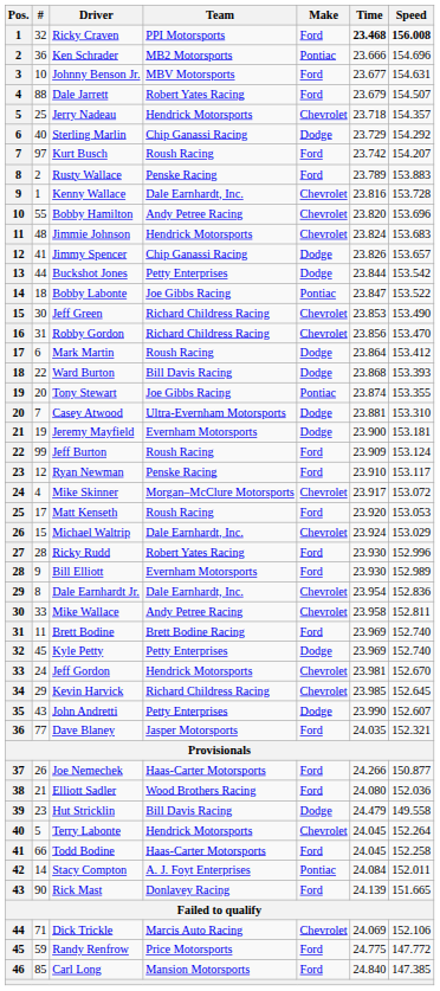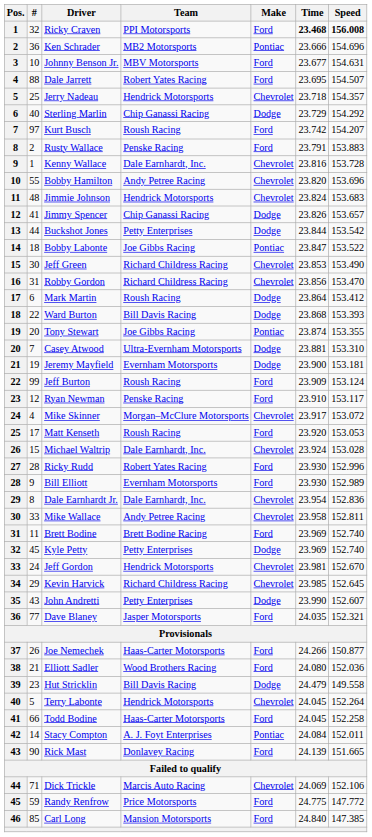 <table class="wikitable" style="font-size:95%">
 <tr>
 <th>Pos.</th>
 <th>#</th>
 <th>Driver</th>
 <th>Team</th>
 <th>Make</th>
 <th>Time</th>
 <th>Speed</th>
 </tr>
 <tr>
 <th>1</th>
 <td>32</td>
 <td><a href='#'>Ricky Craven</a></td>
 <td><a href='#'>PPI Motorsports</a></td>
 <td><a href='#'>Ford</a></td>
 <td><strong>23.468</strong></td>
 <td><strong>156.008</strong></td>
 </tr>
 <tr>
 <th>2</th>
 <td>36</td>
 <td><a href='#'>Ken Schrader</a></td>
 <td><a href='#'>MB2 Motorsports</a></td>
 <td><a href='#'>Pontiac</a></td>
 <td>23.666</td>
 <td>154.696</td>
 </tr>
 <tr>
 <th>3</th>
 <td>10</td>
 <td><a href='#'>Johnny Benson Jr.</a></td>
 <td><a href='#'>MBV Motorsports</a></td>
 <td><a href='#'>Ford</a></td>
 <td>23.677</td>
 <td>154.631</td>
 </tr>
 <tr>
 <th>4</th>
 <td>88</td>
 <td><a href='#'>Dale Jarrett</a></td>
 <td><a href='#'>Robert Yates Racing</a></td>
 <td><a href='#'>Ford</a></td>
-<td>23.679</td>
+<td>23.695</td>
 <td>154.507</td>
 </tr>
 <tr>
 <th>5</th>
 <td>25</td>
 <td><a href='#'>Jerry Nadeau</a></td>
 <td><a href='#'>Hendrick Motorsports</a></td>
 <td><a href='#'>Chevrolet</a></td>
 <td>23.718</td>
 <td>154.357</td>
 </tr>
 <tr>
 <th>6</th>
 <td>40</td>
 <td><a href='#'>Sterling Marlin</a></td>
 <td><a href='#'>Chip Ganassi Racing</a></td>
 <td><a href='#'>Dodge</a></td>
 <td>23.729</td>
 <td>154.292</td>
 </tr>
 <tr>
 <th>7</th>
 <td>97</td>
 <td><a href='#'>Kurt Busch</a></td>
 <td><a href='#'>Roush Racing</a></td>
 <td><a href='#'>Ford</a></td>
 <td>23.742</td>
 <td>154.207</td>
 </tr>
 <tr>
 <th>8</th>
 <td>2</td>
 <td><a href='#'>Rusty Wallace</a></td>
 <td><a href='#'>Penske Racing</a></td>
 <td><a href='#'>Ford</a></td>
-<td>23.789</td>
+<td>23.791</td>
 <td>153.883</td>
 </tr>
 <tr>
 <th>9</th>
 <td>1</td>
 <td><a href='#'>Kenny Wallace</a></td>
 <td><a href='#'>Dale Earnhardt, Inc.</a></td>
 <td><a href='#'>Chevrolet</a></td>
 <td>23.816</td>
 <td>153.728</td>
 </tr>
 <tr>
 <th>10</th>
 <td>55</td>
 <td><a href='#'>Bobby Hamilton</a></td>
 <td><a href='#'>Andy Petree Racing</a></td>
 <td><a href='#'>Chevrolet</a></td>
 <td>23.820</td>
 <td>153.696</td>
 </tr>
 <tr>
 <th>11</th>
 <td>48</td>
 <td><a href='#'>Jimmie Johnson</a></td>
 <td><a href='#'>Hendrick Motorsports</a></td>
 <td><a href='#'>Chevrolet</a></td>
 <td>23.824</td>
 <td>153.683</td>
 </tr>
 <tr>
 <th>12</th>
 <td>41</td>
 <td><a href='#'>Jimmy Spencer</a></td>
 <td><a href='#'>Chip Ganassi Racing</a></td>
 <td><a href='#'>Dodge</a></td>
 <td>23.826</td>
 <td>153.657</td>
 </tr>
 <tr>
 <th>13</th>
 <td>44</td>
 <td><a href='#'>Buckshot Jones</a></td>
 <td><a href='#'>Petty Enterprises</a></td>
 <td><a href='#'>Dodge</a></td>
 <td>23.844</td>
 <td>153.542</td>
 </tr>
 <tr>
 <th>14</th>
 <td>18</td>
 <td><a href='#'>Bobby Labonte</a></td>
 <td><a href='#'>Joe Gibbs Racing</a></td>
 <td><a href='#'>Pontiac</a></td>
 <td>23.847</td>
 <td>153.522</td>
 </tr>
 <tr>
 <th>15</th>
 <td>30</td>
 <td><a href='#'>Jeff Green</a></td>
 <td><a href='#'>Richard Childress Racing</a></td>
 <td><a href='#'>Chevrolet</a></td>
 <td>23.853</td>
 <td>153.490</td>
 </tr>
 <tr>
 <th>16</th>
 <td>31</td>
 <td><a href='#'>Robby Gordon</a></td>
 <td><a href='#'>Richard Childress Racing</a></td>
 <td><a href='#'>Chevrolet</a></td>
 <td>23.856</td>
 <td>153.470</td>
 </tr>
 <tr>
 <th>17</th>
 <td>6</td>
 <td><a href='#'>Mark Martin</a></td>
 <td><a href='#'>Roush Racing</a></td>
 <td><a href='#'>Dodge</a></td>
 <td>23.864</td>
 <td>153.412</td>
 </tr>
 <tr>
 <th>18</th>
 <td>22</td>
 <td><a href='#'>Ward Burton</a></td>
 <td><a href='#'>Bill Davis Racing</a></td>
 <td><a href='#'>Dodge</a></td>
 <td>23.868</td>
 <td>153.393</td>
 </tr>
 <tr>
 <th>19</th>
 <td>20</td>
 <td><a href='#'>Tony Stewart</a></td>
 <td><a href='#'>Joe Gibbs Racing</a></td>
 <td><a href='#'>Pontiac</a></td>
 <td>23.874</td>
 <td>153.355</td>
 </tr>
 <tr>
 <th>20</th>
 <td>7</td>
 <td><a href='#'>Casey Atwood</a></td>
 <td><a href='#'>Ultra-Evernham Motorsports</a></td>
 <td><a href='#'>Dodge</a></td>
 <td>23.881</td>
 <td>153.310</td>
 </tr>
 <tr>
 <th>21</th>
 <td>19</td>
 <td><a href='#'>Jeremy Mayfield</a></td>
 <td><a href='#'>Evernham Motorsports</a></td>
 <td><a href='#'>Dodge</a></td>
 <td>23.900</td>
 <td>153.181</td>
 </tr>
 <tr>
 <th>22</th>
 <td>99</td>
 <td><a href='#'>Jeff Burton</a></td>
 <td><a href='#'>Roush Racing</a></td>
 <td><a href='#'>Ford</a></td>
 <td>23.909</td>
 <td>153.124</td>
 </tr>
 <tr>
 <th>23</th>
 <td>12</td>
 <td><a href='#'>Ryan Newman</a></td>
 <td><a href='#'>Penske Racing</a></td>
 <td><a href='#'>Ford</a></td>
 <td>23.910</td>
 <td>153.117</td>
 </tr>
 <tr>
 <th>24</th>
 <td>4</td>
 <td><a href='#'>Mike Skinner</a></td>
 <td><a href='#'>Morgan–McClure Motorsports</a></td>
 <td><a href='#'>Chevrolet</a></td>
 <td>23.917</td>
 <td>153.072</td>
 </tr>
 <tr>
 <th>25</th>
 <td>17</td>
 <td><a href='#'>Matt Kenseth</a></td>
 <td><a href='#'>Roush Racing</a></td>
 <td><a href='#'>Ford</a></td>
 <td>23.920</td>
 <td>153.053</td>
 </tr>
 <tr>
 <th>26</th>
 <td>15</td>
 <td><a href='#'>Michael Waltrip</a></td>
 <td><a href='#'>Dale Earnhardt, Inc.</a></td>
 <td><a href='#'>Chevrolet</a></td>
 <td>23.924</td>
-<td>153.029</td>
+<td>153.028</td>
 </tr>
 <tr>
 <th>27</th>
 <td>28</td>
 <td><a href='#'>Ricky Rudd</a></td>
 <td><a href='#'>Robert Yates Racing</a></td>
 <td><a href='#'>Ford</a></td>
 <td>23.930</td>
 <td>152.996</td>
 </tr>
 <tr>
 <th>28</th>
 <td>9</td>
 <td><a href='#'>Bill Elliott</a></td>
 <td><a href='#'>Evernham Motorsports</a></td>
 <td><a href='#'>Ford</a></td>
 <td>23.930</td>
 <td>152.989</td>
 </tr>
 <tr>
 <th>29</th>
 <td>8</td>
 <td><a href='#'>Dale Earnhardt Jr.</a></td>
 <td><a href='#'>Dale Earnhardt, Inc.</a></td>
 <td><a href='#'>Chevrolet</a></td>
 <td>23.954</td>
 <td>152.836</td>
 </tr>
 <tr>
 <th>30</th>
 <td>33</td>
 <td><a href='#'>Mike Wallace</a></td>
 <td><a href='#'>Andy Petree Racing</a></td>
 <td><a href='#'>Chevrolet</a></td>
 <td>23.958</td>
 <td>152.811</td>
 </tr>
 <tr>
 <th>31</th>
 <td>11</td>
 <td><a href='#'>Brett Bodine</a></td>
 <td><a href='#'>Brett Bodine Racing</a></td>
 <td><a href='#'>Ford</a></td>
 <td>23.969</td>
 <td>152.740</td>
 </tr>
 <tr>
 <th>32</th>
 <td>45</td>
 <td><a href='#'>Kyle Petty</a></td>
 <td><a href='#'>Petty Enterprises</a></td>
 <td><a href='#'>Dodge</a></td>
 <td>23.969</td>
 <td>152.740</td>
 </tr>
 <tr>
 <th>33</th>
 <td>24</td>
 <td><a href='#'>Jeff Gordon</a></td>
 <td><a href='#'>Hendrick Motorsports</a></td>
 <td><a href='#'>Chevrolet</a></td>
 <td>23.981</td>
 <td>152.670</td>
 </tr>
 <tr>
 <th>34</th>
 <td>29</td>
 <td><a href='#'>Kevin Harvick</a></td>
 <td><a href='#'>Richard Childress Racing</a></td>
 <td><a href='#'>Chevrolet</a></td>
 <td>23.985</td>
 <td>152.645</td>
 </tr>
 <tr>
 <th>35</th>
 <td>43</td>
 <td><a href='#'>John Andretti</a></td>
 <td><a href='#'>Petty Enterprises</a></td>
 <td><a href='#'>Dodge</a></td>
 <td>23.990</td>
 <td>152.607</td>
 </tr>
 <tr>
 <th>36</th>
 <td>77</td>
 <td><a href='#'>Dave Blaney</a></td>
 <td><a href='#'>Jasper Motorsports</a></td>
 <td><a href='#'>Ford</a></td>
 <td>24.035</td>
 <td>152.321</td>
 </tr>
 <tr>
 <th colspan="7">Provisionals</th>
 </tr>
 <tr>
 <th>37</th>
 <td>26</td>
 <td><a href='#'>Joe Nemechek</a></td>
 <td><a href='#'>Haas-Carter Motorsports</a></td>
 <td><a href='#'>Ford</a></td>
 <td>24.266</td>
 <td>150.877</td>
 </tr>
 <tr>
 <th>38</th>
 <td>21</td>
 <td><a href='#'>Elliott Sadler</a></td>
 <td><a href='#'>Wood Brothers Racing</a></td>
 <td><a href='#'>Ford</a></td>
 <td>24.080</td>
 <td>152.036</td>
 </tr>
 <tr>
 <th>39</th>
 <td>23</td>
 <td><a href='#'>Hut Stricklin</a></td>
 <td><a href='#'>Bill Davis Racing</a></td>
 <td><a href='#'>Dodge</a></td>
 <td>24.479</td>
 <td>149.558</td>
 </tr>
 <tr>
 <th>40</th>
 <td>5</td>
 <td><a href='#'>Terry Labonte</a></td>
 <td><a href='#'>Hendrick Motorsports</a></td>
 <td><a href='#'>Chevrolet</a></td>
 <td>24.045</td>
 <td>152.264</td>
 </tr>
 <tr>
 <th>41</th>
 <td>66</td>
 <td><a href='#'>Todd Bodine</a></td>
 <td><a href='#'>Haas-Carter Motorsports</a></td>
 <td><a href='#'>Ford</a></td>
 <td>24.045</td>
 <td>152.258</td>
 </tr>
 <tr>
 <th>42</th>
 <td>14</td>
 <td><a href='#'>Stacy Compton</a></td>
 <td><a href='#'>A. J. Foyt Enterprises</a></td>
 <td><a href='#'>Pontiac</a></td>
 <td>24.084</td>
 <td>152.011</td>
 </tr>
 <tr>
 <th>43</th>
 <td>90</td>
 <td><a href='#'>Rick Mast</a></td>
 <td><a href='#'>Donlavey Racing</a></td>
 <td><a href='#'>Ford</a></td>
 <td>24.139</td>
 <td>151.665</td>
 </tr>
 <tr>
 <th colspan="7">Failed to qualify</th>
 </tr>
 <tr>
 <th>44</th>
 <td>71</td>
 <td><a href='#'>Dick Trickle</a></td>
 <td><a href='#'>Marcis Auto Racing</a></td>
 <td><a href='#'>Chevrolet</a></td>
 <td>24.069</td>
 <td>152.106</td>
 </tr>
 <tr>
 <th>45</th>
 <td>59</td>
 <td><a href='#'>Randy Renfrow</a></td>
 <td><a href='#'>Price Motorsports</a></td>
 <td><a href='#'>Ford</a></td>
 <td>24.775</td>
 <td>147.772</td>
 </tr>
 <tr>
 <th>46</th>
 <td>85</td>
 <td><a href='#'>Carl Long</a></td>
 <td><a href='#'>Mansion Motorsports</a></td>
 <td><a href='#'>Ford</a></td>
 <td>24.840</td>
 <td>147.385</td>
 </tr>
 <tr>
 <th colspan="7"></th>
 </tr>
 </table>
